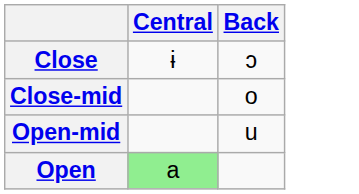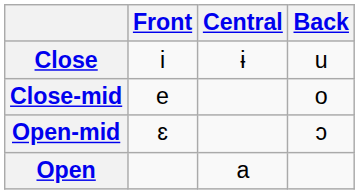 <table class="wikitable" border="1" style="text-align:center;">
 <tr>
 <th></th>
+<th><a href='#'>Front</a></th>
 <th><a href='#'>Central</a></th>
 <th><a href='#'>Back</a></th>
 </tr>
 <tr>
 <th><a href='#'>Close</a></th>
+<td>i </td>
 <td>ɨ </td>
-<td>ɔ </td>
+<td>u </td>
 </tr>
 <tr>
 <th><a href='#'>Close-mid</a></th>
+<td>e </td>
 <td></td>
 <td>o </td>
 </tr>
 <tr>
 <th><a href='#'>Open-mid</a></th>
+<td>ɛ </td>
 <td></td>
-<td>u </td>
+<td>ɔ </td>
 </tr>
 <tr>
 <th><a href='#'>Open</a></th>
-<td style="background: lightgreen;">a </td>
+<td></td>
+<td>a </td>
 <td></td>
 </tr>
 </table>
